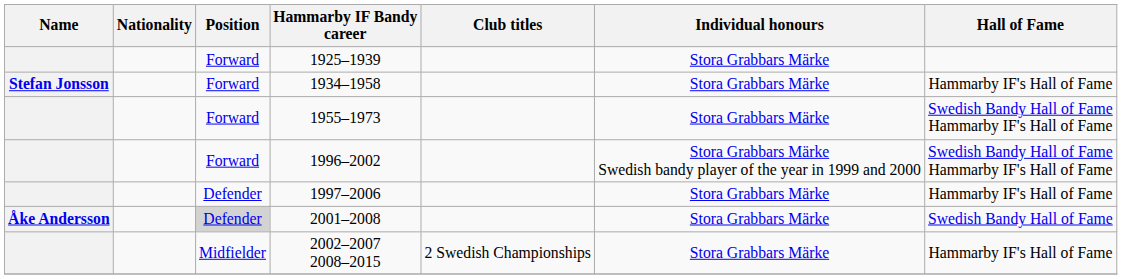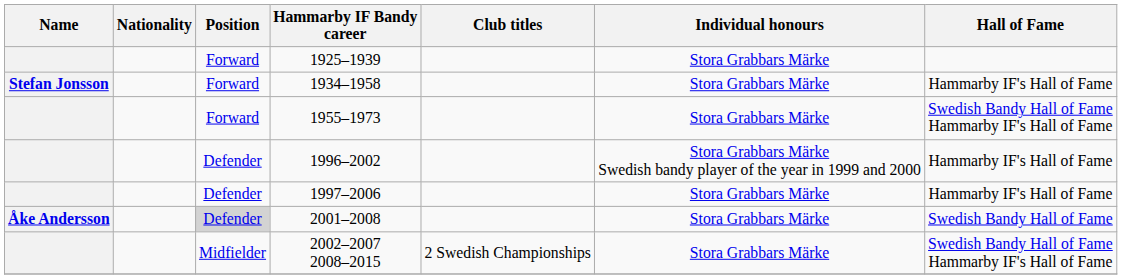 <table class="wikitable plainrowheaders sortable" style="text-align:center">
 <tr>
 <th scope="col">Name</th>
 <th scope="col">Nationality</th>
 <th scope="col">Position</th>
 <th scope="col">Hammarby IF Bandy<br>career</th>
 <th scope="col">Club titles</th>
 <th scope="col">Individual honours</th>
 <th scope="col">Hall of Fame</th>
 </tr>
 <tr>
 <th scope="row" align="left"></th>
 <td></td>
 <td><a href='#'>Forward</a></td>
 <td>1925–1939</td>
 <td></td>
 <td><a href='#'>Stora Grabbars Märke</a></td>
 <td></td>
 </tr>
 <tr>
 <th scope="row" align="left"><a href='#'>Stefan Jonsson</a></th>
 <td></td>
 <td><a href='#'>Forward</a></td>
 <td>1934–1958</td>
 <td></td>
 <td><a href='#'>Stora Grabbars Märke</a></td>
 <td>Hammarby IF's Hall of Fame</td>
 </tr>
 <tr>
 <th scope="row" align="left"></th>
 <td></td>
 <td><a href='#'>Forward</a></td>
 <td>1955–1973</td>
 <td></td>
 <td><a href='#'>Stora Grabbars Märke</a></td>
 <td><a href='#'>Swedish Bandy Hall of Fame</a><br>Hammarby IF's Hall of Fame</td>
 </tr>
 <tr>
 <th scope="row" align="left"></th>
 <td></td>
-<td><a href='#'>Forward</a></td>
+<td><a href='#'>Defender</a></td>
 <td>1996–2002</td>
 <td></td>
 <td><a href='#'>Stora Grabbars Märke</a><br>Swedish bandy player of the year in 1999 and 2000</td>
-<td><a href='#'>Swedish Bandy Hall of Fame</a><br>Hammarby IF's Hall of Fame</td>
+<td>Hammarby IF's Hall of Fame</td>
 </tr>
 <tr>
 <th scope="row" align="left"></th>
 <td></td>
 <td><a href='#'>Defender</a></td>
 <td>1997–2006</td>
 <td></td>
 <td><a href='#'>Stora Grabbars Märke</a></td>
 <td>Hammarby IF's Hall of Fame</td>
 </tr>
 <tr>
 <th scope="row" align="left"><a href='#'>Åke Andersson</a></th>
 <td></td>
 <td style="background: lightgrey;"><a href='#'>Defender</a></td>
 <td>2001–2008</td>
 <td></td>
 <td><a href='#'>Stora Grabbars Märke</a></td>
 <td><a href='#'>Swedish Bandy Hall of Fame</a></td>
 </tr>
 <tr>
 <th scope="row" align="left"></th>
 <td></td>
 <td><a href='#'>Midfielder</a></td>
 <td>2002–2007<br>2008–2015</td>
 <td>2 Swedish Championships</td>
 <td><a href='#'>Stora Grabbars Märke</a></td>
-<td>Hammarby IF's Hall of Fame</td>
+<td><a href='#'>Swedish Bandy Hall of Fame</a><br>Hammarby IF's Hall of Fame</td>
 </tr>
 <tr>
 </tr>
 </table>
